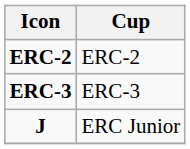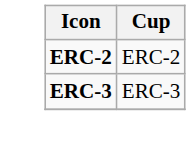 <table align="right" class="wikitable" style="font-size: 85%;">
 <tr>
 <th>Icon</th>
 <th>Cup</th>
 </tr>
 <tr>
 <td align="center"><strong><span>ERC-2</span></strong></td>
 <td>ERC-2</td>
 </tr>
 <tr>
 <td align="center"><strong><span>ERC-3</span></strong></td>
 <td>ERC-3</td>
 </tr>
 <tr>
-<td align="center"><strong><span>J</span></strong></td>
-<td>ERC Junior</td>
-</tr>
-<tr>
 </tr>
 </table>
